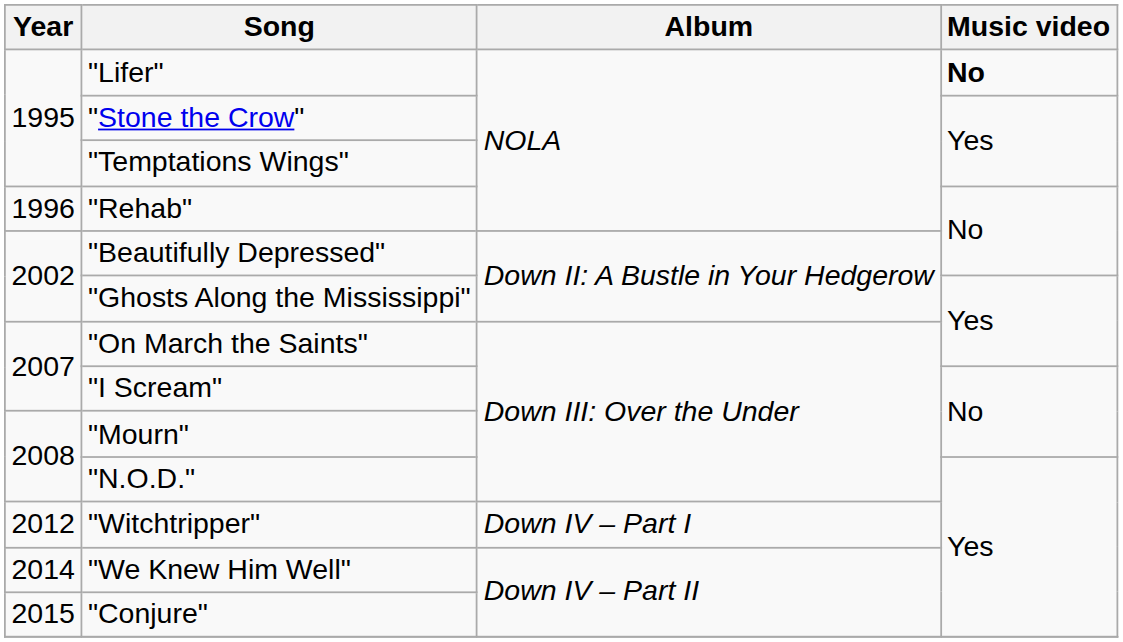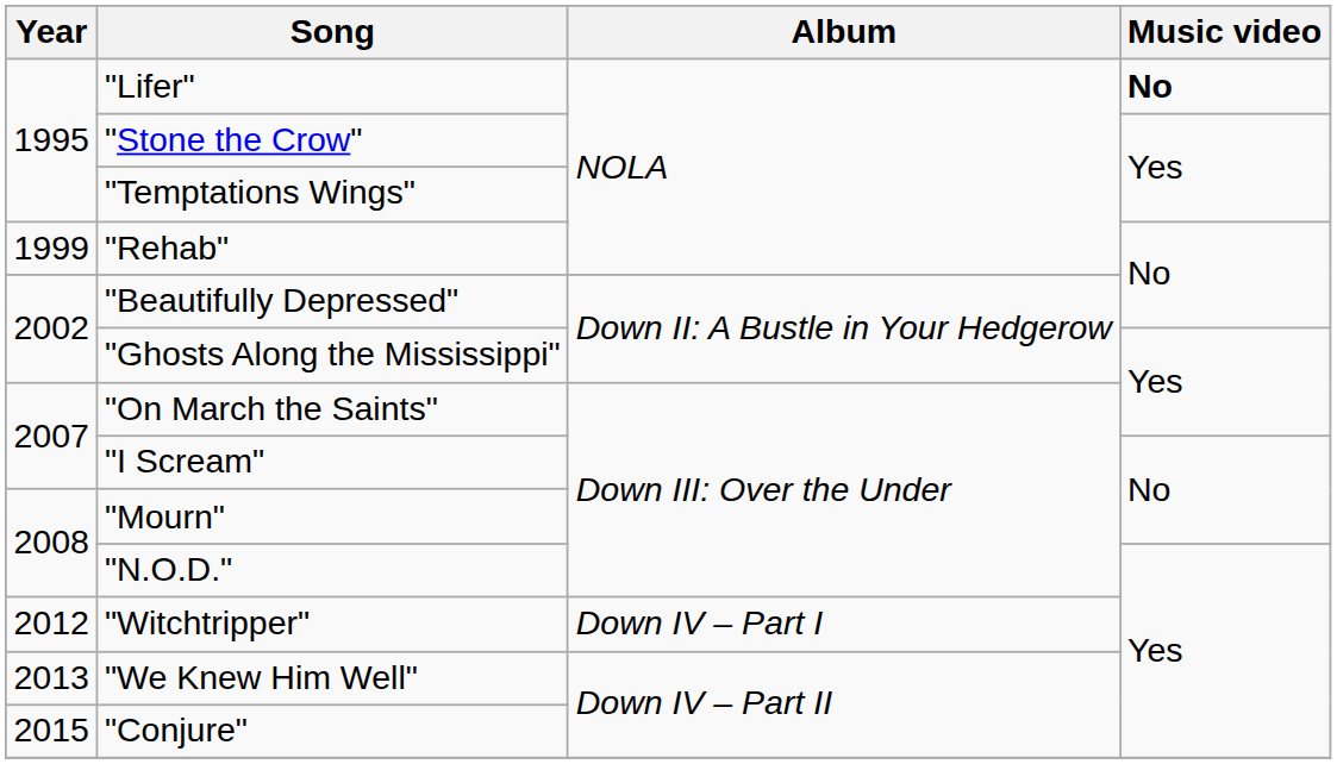 <table class="wikitable">
 <tr>
 <th>Year</th>
 <th>Song</th>
 <th>Album</th>
 <th>Music video</th>
 </tr>
 <tr>
 <td rowspan="3">1995</td>
 <td>"Lifer"</td>
 <td rowspan="4"><em>NOLA</em></td>
 <td><strong>No</strong></td>
 </tr>
 <tr>
 <td>"<a href='#'>Stone the Crow</a>"</td>
 <td rowspan="2">Yes</td>
 </tr>
 <tr>
 <td>"Temptations Wings"</td>
 </tr>
 <tr>
-<td>1996</td>
+<td>1999</td>
 <td>"Rehab"</td>
 <td rowspan="2">No</td>
 </tr>
 <tr>
 <td rowspan="2">2002</td>
 <td>"Beautifully Depressed"</td>
 <td rowspan="2"><em>Down II: A Bustle in Your Hedgerow</em></td>
 </tr>
 <tr>
 <td>"Ghosts Along the Mississippi"</td>
 <td rowspan="2">Yes</td>
 </tr>
 <tr>
 <td rowspan="2">2007</td>
 <td>"On March the Saints"</td>
 <td rowspan="4"><em>Down III: Over the Under</em></td>
 </tr>
 <tr>
 <td>"I Scream"</td>
 <td rowspan="2">No</td>
 </tr>
 <tr>
 <td rowspan="2">2008</td>
 <td>"Mourn"</td>
 </tr>
 <tr>
 <td>"N.O.D."</td>
 <td rowspan="4">Yes</td>
 </tr>
 <tr>
 <td rowspan="1">2012</td>
 <td>"Witchtripper"</td>
 <td rowspan="1"><em>Down IV – Part I</em></td>
 </tr>
 <tr>
-<td rowspan="">2014</td>
+<td rowspan="">2013</td>
 <td>"We Knew Him Well"</td>
 <td rowspan="2"><em>Down IV – Part II</em></td>
 </tr>
 <tr>
 <td rowspan="">2015</td>
 <td>"Conjure"</td>
 </tr>
 <tr>
 </tr>
 </table>
